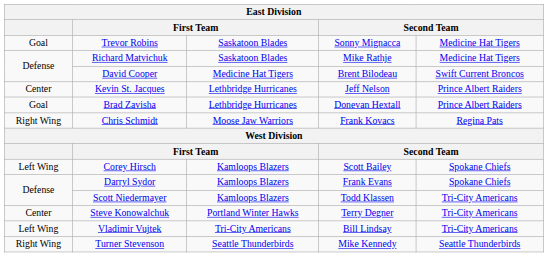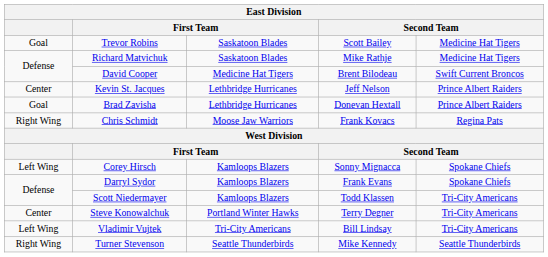 <table class="wikitable" style="text-align:center;" width="70%">
 <tr>
 <th colspan="5">East Division</th>
 </tr>
 <tr>
 <th></th>
 <th colspan="2">First Team</th>
 <th colspan="2">Second Team</th>
 </tr>
 <tr>
 <td>Goal</td>
 <td><a href='#'>Trevor Robins</a></td>
 <td><a href='#'>Saskatoon Blades</a></td>
-<td><a href='#'>Sonny Mignacca</a></td>
+<td><a href='#'>Scott Bailey</a></td>
 <td><a href='#'>Medicine Hat Tigers</a></td>
 </tr>
 <tr>
 <td rowspan="2">Defense</td>
 <td><a href='#'>Richard Matvichuk</a></td>
 <td><a href='#'>Saskatoon Blades</a></td>
 <td><a href='#'>Mike Rathje</a></td>
 <td><a href='#'>Medicine Hat Tigers</a></td>
 </tr>
 <tr>
 <td><a href='#'>David Cooper</a></td>
 <td><a href='#'>Medicine Hat Tigers</a></td>
 <td><a href='#'>Brent Bilodeau</a></td>
 <td><a href='#'>Swift Current Broncos</a></td>
 </tr>
 <tr>
 <td>Center</td>
 <td><a href='#'>Kevin St. Jacques</a></td>
 <td><a href='#'>Lethbridge Hurricanes</a></td>
 <td><a href='#'>Jeff Nelson</a></td>
 <td><a href='#'>Prince Albert Raiders</a></td>
 </tr>
 <tr>
 <td>Goal</td>
 <td><a href='#'>Brad Zavisha</a></td>
 <td><a href='#'>Lethbridge Hurricanes</a></td>
 <td><a href='#'>Donevan Hextall</a></td>
 <td><a href='#'>Prince Albert Raiders</a></td>
 </tr>
 <tr>
 <td>Right Wing</td>
 <td><a href='#'>Chris Schmidt</a></td>
 <td><a href='#'>Moose Jaw Warriors</a></td>
 <td><a href='#'>Frank Kovacs</a></td>
 <td><a href='#'>Regina Pats</a></td>
 </tr>
 <tr>
 <th colspan="5">West Division</th>
 </tr>
 <tr>
 <th></th>
 <th colspan="2">First Team</th>
 <th colspan="2">Second Team</th>
 </tr>
 <tr>
 <td>Left Wing</td>
 <td><a href='#'>Corey Hirsch</a></td>
 <td><a href='#'>Kamloops Blazers</a></td>
-<td><a href='#'>Scott Bailey</a></td>
+<td><a href='#'>Sonny Mignacca</a></td>
 <td><a href='#'>Spokane Chiefs</a></td>
 </tr>
 <tr>
 <td rowspan="2">Defense</td>
 <td><a href='#'>Darryl Sydor</a></td>
 <td><a href='#'>Kamloops Blazers</a></td>
 <td><a href='#'>Frank Evans</a></td>
 <td><a href='#'>Spokane Chiefs</a></td>
 </tr>
 <tr>
 <td><a href='#'>Scott Niedermayer</a></td>
 <td><a href='#'>Kamloops Blazers</a></td>
 <td><a href='#'>Todd Klassen</a></td>
 <td><a href='#'>Tri-City Americans</a></td>
 </tr>
 <tr>
 <td>Center</td>
 <td><a href='#'>Steve Konowalchuk</a></td>
 <td><a href='#'>Portland Winter Hawks</a></td>
 <td><a href='#'>Terry Degner</a></td>
 <td><a href='#'>Tri-City Americans</a></td>
 </tr>
 <tr>
 <td>Left Wing</td>
 <td><a href='#'>Vladimir Vujtek</a></td>
 <td><a href='#'>Tri-City Americans</a></td>
 <td><a href='#'>Bill Lindsay</a></td>
 <td><a href='#'>Tri-City Americans</a></td>
 </tr>
 <tr>
 <td>Right Wing</td>
 <td><a href='#'>Turner Stevenson</a></td>
 <td><a href='#'>Seattle Thunderbirds</a></td>
 <td><a href='#'>Mike Kennedy</a></td>
 <td><a href='#'>Seattle Thunderbirds</a></td>
 </tr>
 </table>
